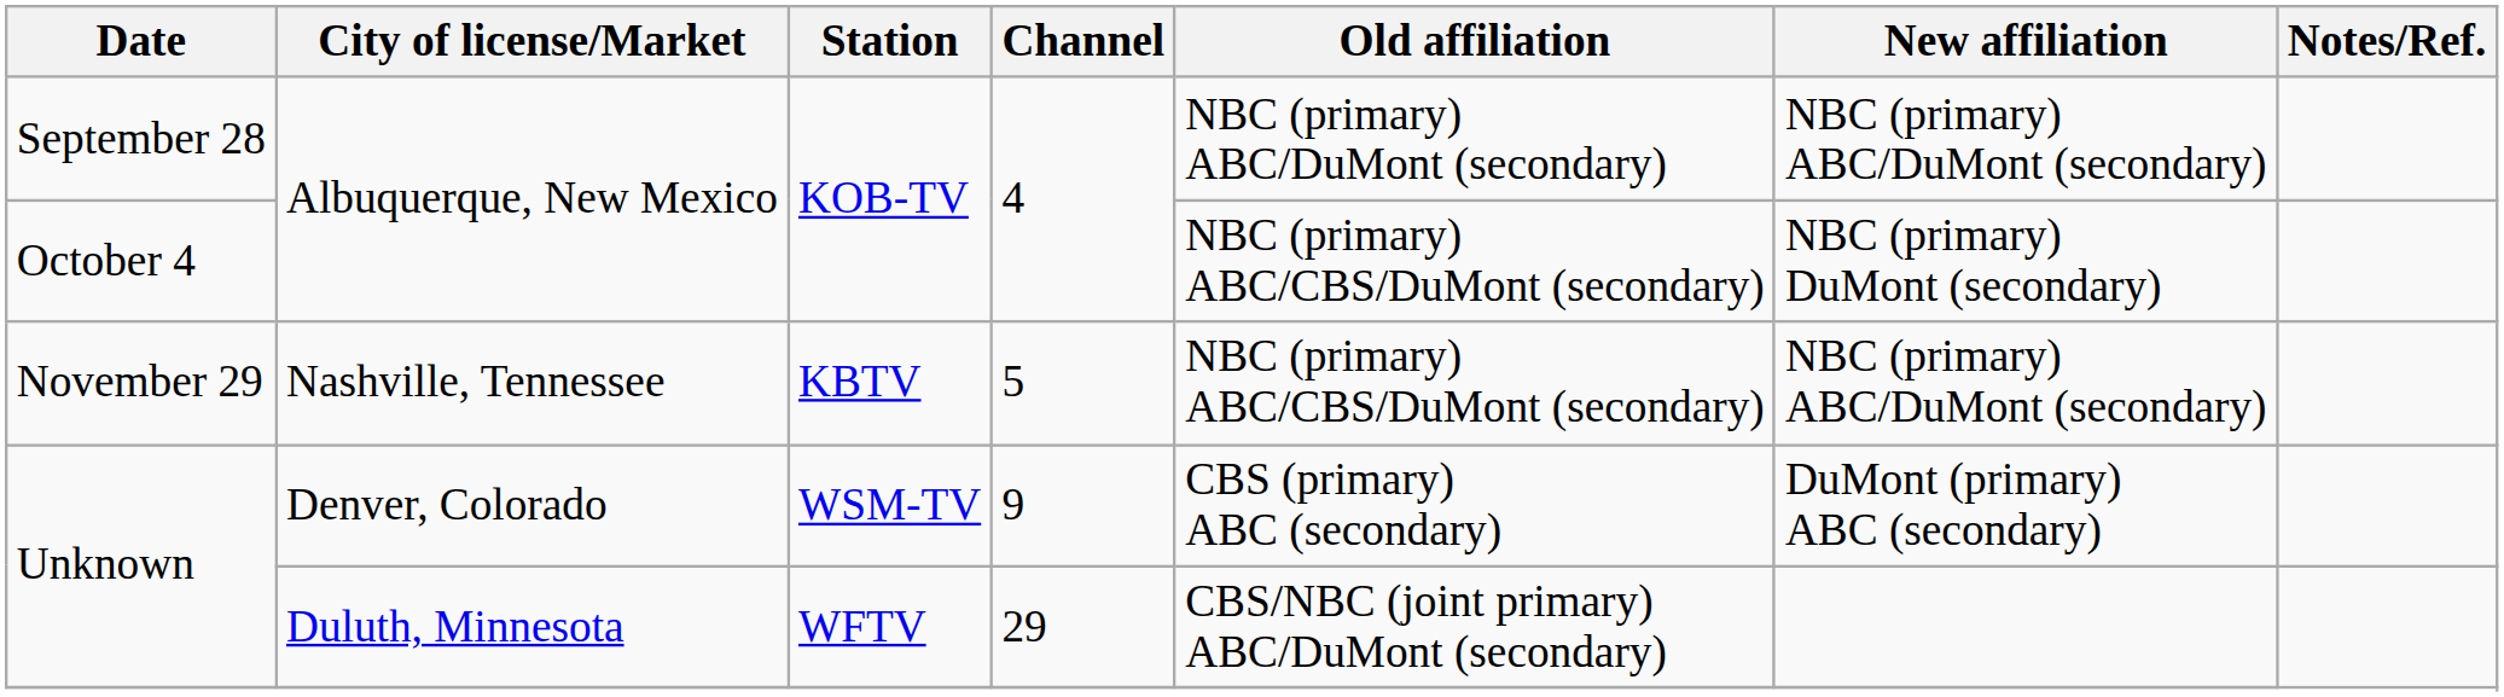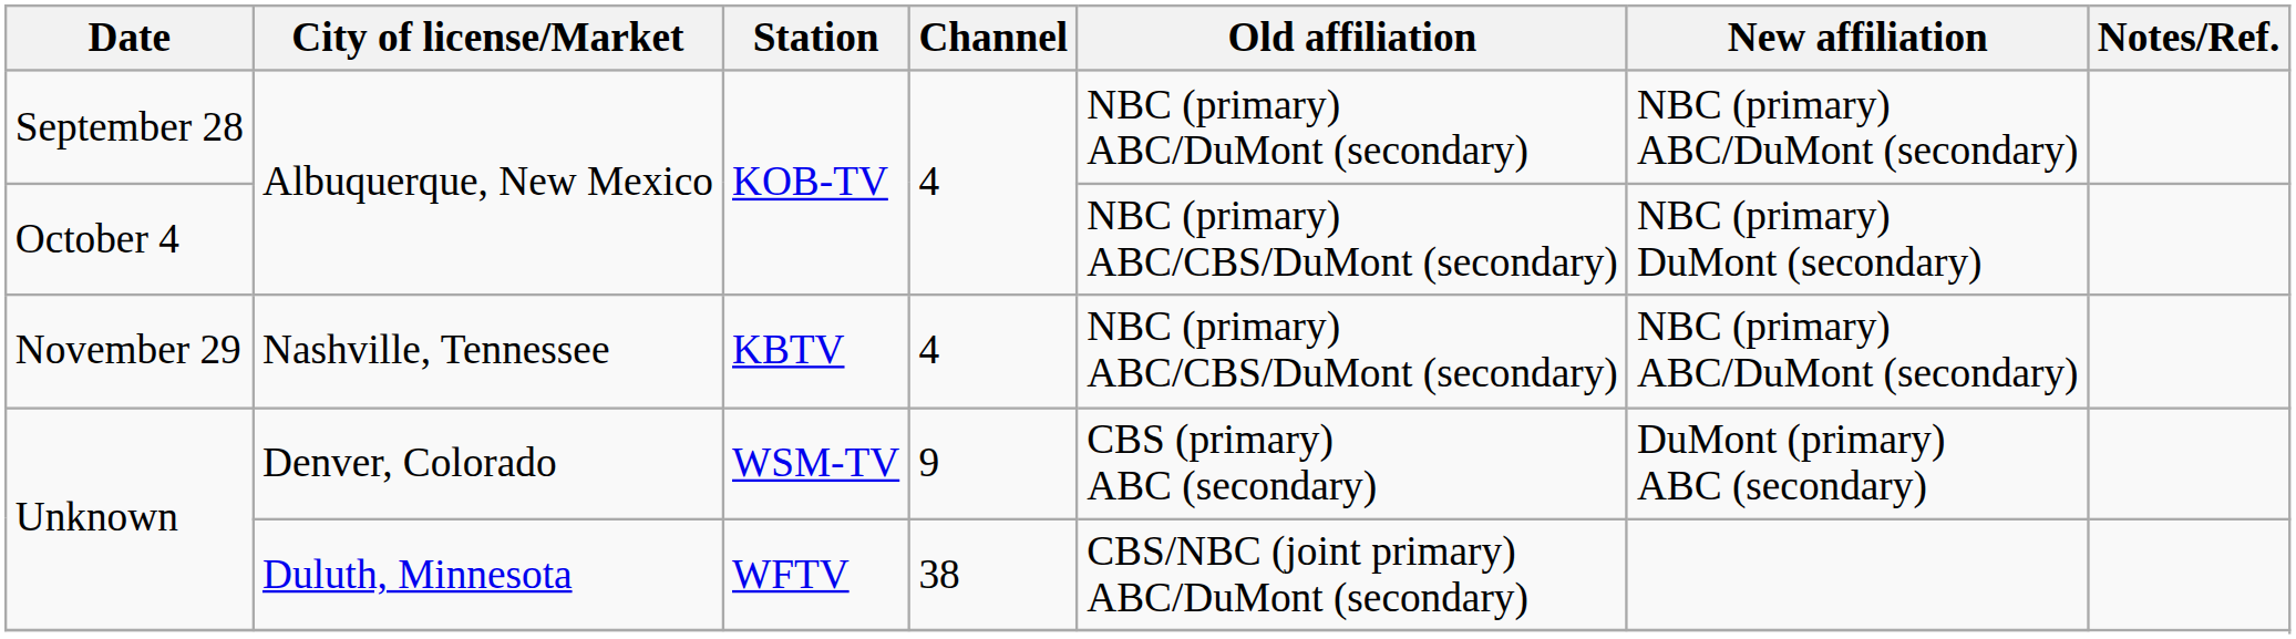 <table class="wikitable sortable">
 <tr>
 <th>Date</th>
 <th>City of license/Market</th>
 <th>Station</th>
 <th>Channel</th>
 <th>Old affiliation</th>
 <th>New affiliation</th>
 <th>Notes/Ref.</th>
 </tr>
 <tr>
 <td>September 28</td>
 <td rowspan=2>Albuquerque, New Mexico</td>
 <td rowspan=2><a href='#'>KOB-TV</a></td>
 <td rowspan=2>4</td>
 <td>NBC (primary) <br> ABC/DuMont (secondary)</td>
 <td>NBC (primary) <br> ABC/DuMont (secondary)</td>
 <td></td>
 </tr>
 <tr>
 <td>October 4</td>
 <td>NBC (primary) <br> ABC/CBS/DuMont (secondary)</td>
 <td>NBC (primary) <br> DuMont (secondary)</td>
 <td></td>
 </tr>
 <tr>
 <td>November 29</td>
 <td>Nashville, Tennessee</td>
 <td><a href='#'>KBTV</a></td>
-<td>5</td>
+<td>4</td>
 <td>NBC (primary) <br> ABC/CBS/DuMont (secondary)</td>
 <td>NBC (primary) <br> ABC/DuMont (secondary)</td>
 <td></td>
 </tr>
 <tr>
 <td rowspan=2>Unknown</td>
 <td>Denver, Colorado</td>
 <td><a href='#'>WSM-TV</a></td>
 <td>9</td>
 <td>CBS (primary) <br> ABC (secondary)</td>
 <td>DuMont (primary) <br> ABC (secondary)</td>
 <td></td>
 </tr>
 <tr>
 <td><a href='#'>Duluth, Minnesota</a></td>
 <td><a href='#'>WFTV</a></td>
-<td>29</td>
+<td>38</td>
 <td>CBS/NBC (joint primary) <br> ABC/DuMont (secondary)</td>
 <td></td>
 </tr>
 <tr>
 </tr>
 </table>
